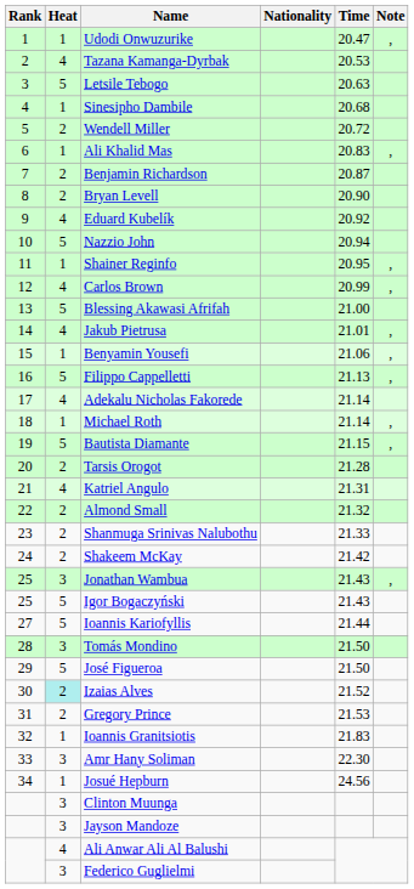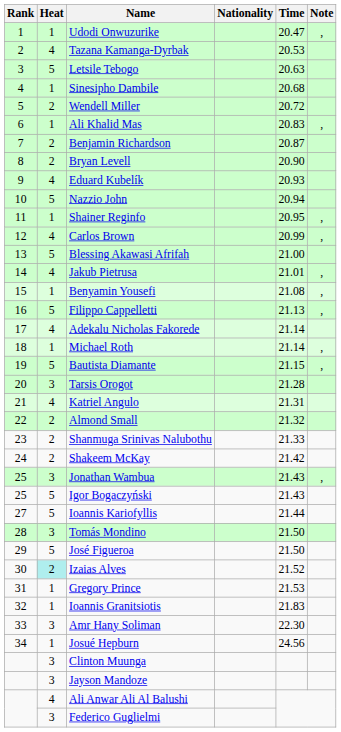 <table class="wikitable sortable" style="text-align:center">
 <tr>
 <th>Rank</th>
 <th>Heat</th>
 <th>Name</th>
 <th>Nationality</th>
 <th>Time</th>
 <th>Note</th>
 </tr>
 <tr bgcolor=ccffcc>
 <td>1</td>
 <td>1</td>
 <td align=left><a href='#'>Udodi Onwuzurike</a></td>
 <td align=left></td>
 <td>20.47</td>
 <td>, </td>
 </tr>
 <tr bgcolor=ccffcc>
 <td>2</td>
 <td>4</td>
 <td align=left><a href='#'>Tazana Kamanga-Dyrbak</a></td>
 <td align=left></td>
 <td>20.53</td>
 <td></td>
 </tr>
 <tr bgcolor=ccffcc>
 <td>3</td>
 <td>5</td>
 <td align=left><a href='#'>Letsile Tebogo</a></td>
 <td align=left></td>
 <td>20.63</td>
 <td></td>
 </tr>
 <tr bgcolor=ccffcc>
 <td>4</td>
 <td>1</td>
 <td align=left><a href='#'>Sinesipho Dambile</a></td>
 <td align=left></td>
 <td>20.68</td>
 <td></td>
 </tr>
 <tr bgcolor=ccffcc>
 <td>5</td>
 <td>2</td>
 <td align=left><a href='#'>Wendell Miller</a></td>
 <td align=left></td>
 <td>20.72</td>
 <td></td>
 </tr>
 <tr bgcolor=ccffcc>
 <td>6</td>
 <td>1</td>
 <td align=left><a href='#'>Ali Khalid Mas</a></td>
 <td align=left></td>
 <td>20.83</td>
 <td>, </td>
 </tr>
 <tr bgcolor=ccffcc>
 <td>7</td>
 <td>2</td>
 <td align=left><a href='#'>Benjamin Richardson</a></td>
 <td align=left></td>
 <td>20.87</td>
 <td></td>
 </tr>
 <tr bgcolor=ccffcc>
 <td>8</td>
 <td>2</td>
 <td align=left><a href='#'>Bryan Levell</a></td>
 <td align=left></td>
 <td>20.90</td>
 <td></td>
 </tr>
 <tr bgcolor=ccffcc>
 <td>9</td>
 <td>4</td>
 <td align=left><a href='#'>Eduard Kubelík</a></td>
 <td align=left></td>
-<td>20.92</td>
+<td>20.93</td>
 <td></td>
 </tr>
 <tr bgcolor=ccffcc>
 <td>10</td>
 <td>5</td>
 <td align=left><a href='#'>Nazzio John</a></td>
 <td align=left></td>
 <td>20.94</td>
 <td></td>
 </tr>
 <tr bgcolor=ccffcc>
 <td>11</td>
 <td>1</td>
 <td align=left><a href='#'>Shainer Reginfo</a></td>
 <td align=left></td>
 <td>20.95</td>
 <td>, </td>
 </tr>
 <tr bgcolor=ccffcc>
 <td>12</td>
 <td>4</td>
 <td align=left><a href='#'>Carlos Brown</a></td>
 <td align=left></td>
 <td>20.99</td>
 <td>, </td>
 </tr>
 <tr bgcolor=ccffcc>
 <td>13</td>
 <td>5</td>
 <td align=left><a href='#'>Blessing Akawasi Afrifah</a></td>
 <td align=left></td>
 <td>21.00</td>
 <td></td>
 </tr>
 <tr bgcolor=ccffcc>
 <td>14</td>
 <td>4</td>
 <td align=left><a href='#'>Jakub Pietrusa</a></td>
 <td align=left></td>
 <td>21.01</td>
 <td>, </td>
 </tr>
 <tr bgcolor=ddffdd>
 <td>15</td>
 <td>1</td>
 <td align=left><a href='#'>Benyamin Yousefi</a></td>
 <td align=left></td>
-<td>21.06</td>
+<td>21.08</td>
 <td>, </td>
 </tr>
 <tr bgcolor=ccffcc>
 <td>16</td>
 <td>5</td>
 <td align=left><a href='#'>Filippo Cappelletti</a></td>
 <td align=left></td>
 <td>21.13</td>
 <td>, </td>
 </tr>
 <tr bgcolor=ddffdd>
 <td>17</td>
 <td>4</td>
 <td align=left><a href='#'>Adekalu Nicholas Fakorede</a></td>
 <td align=left></td>
 <td>21.14</td>
 <td></td>
 </tr>
 <tr bgcolor=ddffdd>
 <td>18</td>
 <td>1</td>
 <td align=left><a href='#'>Michael Roth</a></td>
 <td align=left></td>
 <td>21.14</td>
 <td>, </td>
 </tr>
 <tr bgcolor=ccffcc>
 <td>19</td>
 <td>5</td>
 <td align=left><a href='#'>Bautista Diamante</a></td>
 <td align=left></td>
 <td>21.15</td>
 <td>, </td>
 </tr>
 <tr bgcolor=ccffcc>
 <td>20</td>
-<td>2</td>
+<td>3</td>
 <td align=left><a href='#'>Tarsis Orogot</a></td>
 <td align=left></td>
 <td>21.28</td>
 <td></td>
 </tr>
 <tr bgcolor=ddffdd>
 <td>21</td>
 <td>4</td>
 <td align=left><a href='#'>Katriel Angulo</a></td>
 <td align=left></td>
 <td>21.31</td>
 <td></td>
 </tr>
 <tr bgcolor=ccffcc>
 <td>22</td>
 <td>2</td>
 <td align=left><a href='#'>Almond Small</a></td>
 <td align=left></td>
 <td>21.32</td>
 <td></td>
 </tr>
 <tr>
 <td>23</td>
 <td>2</td>
 <td align=left><a href='#'>Shanmuga Srinivas Nalubothu</a></td>
 <td align=left></td>
 <td>21.33</td>
 <td></td>
 </tr>
 <tr>
 <td>24</td>
 <td>2</td>
 <td align=left><a href='#'>Shakeem McKay</a></td>
 <td align=left></td>
 <td>21.42</td>
 <td></td>
 </tr>
 <tr bgcolor=ccffcc>
 <td>25</td>
 <td>3</td>
 <td align=left><a href='#'>Jonathan Wambua</a></td>
 <td align=left></td>
 <td>21.43</td>
 <td>, </td>
 </tr>
 <tr>
 <td>25</td>
 <td>5</td>
 <td align=left><a href='#'>Igor Bogaczyński</a></td>
 <td align=left></td>
 <td>21.43</td>
 <td></td>
 </tr>
 <tr>
 <td>27</td>
 <td>5</td>
 <td align=left><a href='#'>Ioannis Kariofyllis</a></td>
 <td align=left></td>
 <td>21.44</td>
 <td></td>
 </tr>
 <tr bgcolor=ccffcc>
 <td>28</td>
 <td>3</td>
 <td align=left><a href='#'>Tomás Mondino</a></td>
 <td align=left></td>
 <td>21.50</td>
 <td></td>
 </tr>
 <tr>
 <td>29</td>
 <td>5</td>
 <td align=left><a href='#'>José Figueroa</a></td>
 <td align=left></td>
 <td>21.50</td>
 <td></td>
 </tr>
 <tr>
 <td>30</td>
 <td style="background: paleturquoise;">2</td>
 <td align=left><a href='#'>Izaias Alves</a></td>
 <td align=left></td>
 <td>21.52</td>
 <td></td>
 </tr>
 <tr>
 <td>31</td>
-<td>2</td>
+<td>1</td>
 <td align=left><a href='#'>Gregory Prince</a></td>
 <td align=left></td>
 <td>21.53</td>
 <td></td>
 </tr>
 <tr>
 <td>32</td>
 <td>1</td>
 <td align=left><a href='#'>Ioannis Granitsiotis</a></td>
 <td align=left></td>
 <td>21.83</td>
 <td></td>
 </tr>
 <tr>
 <td>33</td>
 <td>3</td>
 <td align=left><a href='#'>Amr Hany Soliman</a></td>
 <td align=left></td>
 <td>22.30</td>
 <td></td>
 </tr>
 <tr>
 <td>34</td>
 <td>1</td>
 <td align=left><a href='#'>Josué Hepburn</a></td>
 <td align=left></td>
 <td>24.56</td>
 <td></td>
 </tr>
 <tr>
 <td></td>
 <td>3</td>
 <td align=left><a href='#'>Clinton Muunga</a></td>
 <td align=left></td>
 <td></td>
 <td></td>
 </tr>
 <tr>
 <td></td>
 <td>3</td>
 <td align=left><a href='#'>Jayson Mandoze</a></td>
 <td align=left></td>
 <td></td>
 <td></td>
 </tr>
 <tr>
 <td rowspan=2></td>
 <td>4</td>
 <td align=left><a href='#'>Ali Anwar Ali Al Balushi</a></td>
 <td align=left></td>
 <td rowspan=2 colspan=2></td>
 </tr>
 <tr>
 <td>3</td>
 <td align=left><a href='#'>Federico Guglielmi</a></td>
 <td align=left></td>
 </tr>
 </table>
